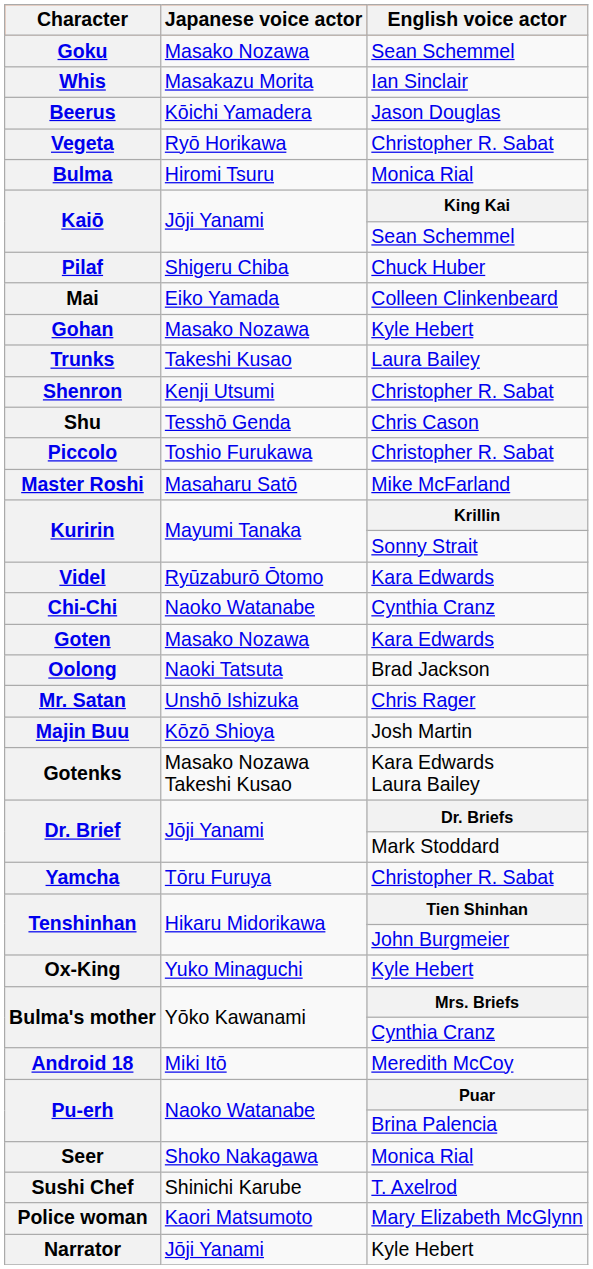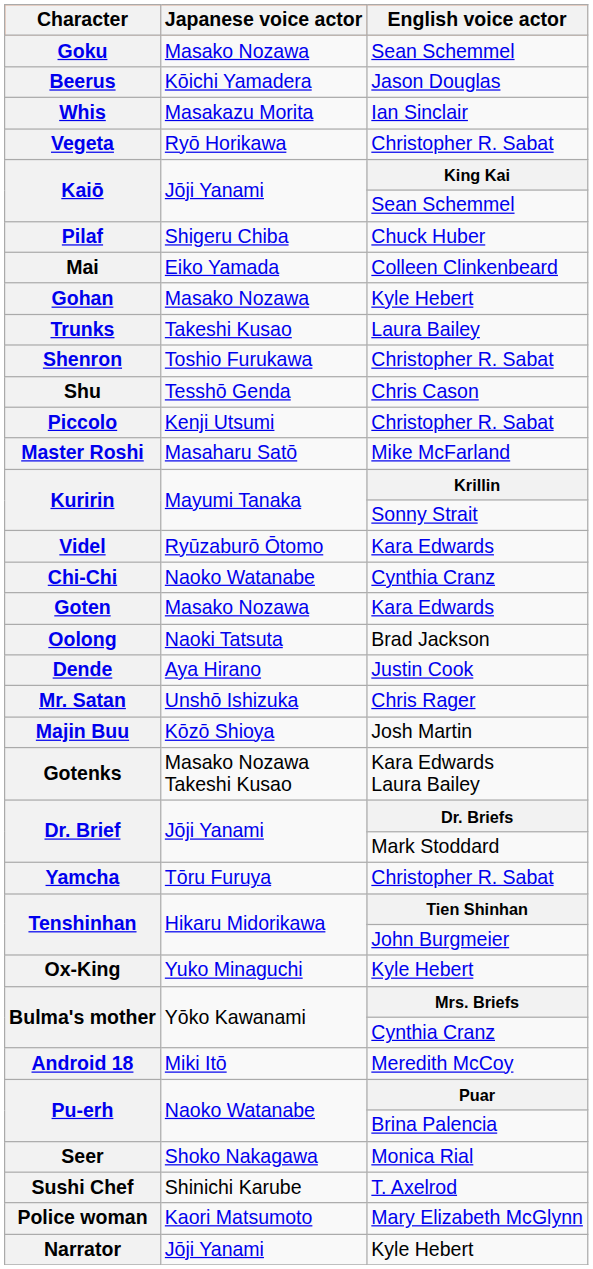 <table border="1" style="border-collapse: collapse;" class="wikitable plainrowheaders">
 <tr style="background-color: rgb(255,85,0);">
 <th>Character</th>
 <th>Japanese voice actor</th>
 <th>English voice actor</th>
 </tr>
 <tr>
 <th scope="row"><a href='#'>Goku</a></th>
 <td><a href='#'>Masako Nozawa</a></td>
 <td><a href='#'>Sean Schemmel</a></td>
 </tr>
 <tr>
+<th scope="row"><a href='#'>Beerus</a></th>
+<td><a href='#'>Kōichi Yamadera</a></td>
+<td><a href='#'>Jason Douglas</a></td>
+</tr>
+<tr>
 <th scope="row"><a href='#'>Whis</a></th>
 <td><a href='#'>Masakazu Morita</a></td>
 <td><a href='#'>Ian Sinclair</a></td>
 </tr>
 <tr>
-<th scope="row"><a href='#'>Beerus</a></th>
-<td><a href='#'>Kōichi Yamadera</a></td>
-<td><a href='#'>Jason Douglas</a></td>
-</tr>
-<tr>
 <th scope="row"><a href='#'>Vegeta</a></th>
 <td><a href='#'>Ryō Horikawa</a></td>
 <td><a href='#'>Christopher R. Sabat</a></td>
-</tr>
-<tr>
-<th scope="row"><a href='#'>Bulma</a></th>
-<td><a href='#'>Hiromi Tsuru</a></td>
-<td><a href='#'>Monica Rial</a></td>
 </tr>
 <tr>
 <th scope="row" rowspan="2"><a href='#'>Kaiō</a></th>
 <td rowspan="2"><a href='#'>Jōji Yanami</a></td>
 <th><small>King Kai</small></th>
 </tr>
 <tr>
 <td><a href='#'>Sean Schemmel</a></td>
 </tr>
 <tr>
 <th scope="row"><a href='#'>Pilaf</a></th>
 <td><a href='#'>Shigeru Chiba</a></td>
 <td><a href='#'>Chuck Huber</a></td>
 </tr>
 <tr>
 <th scope="row">Mai</th>
 <td><a href='#'>Eiko Yamada</a></td>
 <td><a href='#'>Colleen Clinkenbeard</a></td>
 </tr>
 <tr>
 <th scope="row"><a href='#'>Gohan</a></th>
 <td><a href='#'>Masako Nozawa</a></td>
 <td><a href='#'>Kyle Hebert</a></td>
 </tr>
 <tr>
 <th scope="row"><a href='#'>Trunks</a></th>
 <td><a href='#'>Takeshi Kusao</a></td>
 <td><a href='#'>Laura Bailey</a></td>
 </tr>
 <tr>
 <th scope="row"><a href='#'>Shenron</a></th>
-<td><a href='#'>Kenji Utsumi</a></td>
+<td><a href='#'>Toshio Furukawa</a></td>
 <td><a href='#'>Christopher R. Sabat</a></td>
 </tr>
 <tr>
 <th scope="row">Shu</th>
 <td><a href='#'>Tesshō Genda</a></td>
 <td><a href='#'>Chris Cason</a></td>
 </tr>
 <tr>
 <th scope="row"><a href='#'>Piccolo</a></th>
-<td><a href='#'>Toshio Furukawa</a></td>
+<td><a href='#'>Kenji Utsumi</a></td>
 <td><a href='#'>Christopher R. Sabat</a></td>
 </tr>
 <tr>
 <th scope="row"><a href='#'>Master Roshi</a></th>
 <td><a href='#'>Masaharu Satō</a></td>
 <td><a href='#'>Mike McFarland</a></td>
 </tr>
 <tr>
 <th scope="row" rowspan="2"><a href='#'>Kuririn</a></th>
 <td rowspan="2"><a href='#'>Mayumi Tanaka</a></td>
 <th><small>Krillin</small></th>
 </tr>
 <tr>
 <td><a href='#'>Sonny Strait</a></td>
 </tr>
 <tr>
 <th scope="row"><a href='#'>Videl</a></th>
 <td><a href='#'>Ryūzaburō Ōtomo</a></td>
 <td><a href='#'>Kara Edwards</a></td>
 </tr>
 <tr>
 <th scope="row"><a href='#'>Chi-Chi</a></th>
 <td><a href='#'>Naoko Watanabe</a></td>
 <td><a href='#'>Cynthia Cranz</a></td>
 </tr>
 <tr>
 <th scope="row"><a href='#'>Goten</a></th>
 <td><a href='#'>Masako Nozawa</a></td>
 <td><a href='#'>Kara Edwards</a></td>
 </tr>
 <tr>
 <th scope="row"><a href='#'>Oolong</a></th>
 <td><a href='#'>Naoki Tatsuta</a></td>
 <td>Brad Jackson</td>
+</tr>
+<tr>
+<th scope="row"><a href='#'>Dende</a></th>
+<td><a href='#'>Aya Hirano</a></td>
+<td><a href='#'>Justin Cook</a></td>
 </tr>
 <tr>
 <th scope="row"><a href='#'>Mr. Satan</a></th>
 <td><a href='#'>Unshō Ishizuka</a></td>
 <td><a href='#'>Chris Rager</a></td>
 </tr>
 <tr>
 <th scope="row"><a href='#'>Majin Buu</a></th>
 <td><a href='#'>Kōzō Shioya</a></td>
 <td>Josh Martin</td>
 </tr>
 <tr>
 <th scope="row">Gotenks</th>
 <td>Masako Nozawa<br>Takeshi Kusao</td>
 <td>Kara Edwards<br>Laura Bailey</td>
 </tr>
 <tr>
 <th scope="row" rowspan="2"><a href='#'>Dr. Brief</a></th>
 <td rowspan="2"><a href='#'>Jōji Yanami</a></td>
 <th><small>Dr. Briefs</small></th>
 </tr>
 <tr>
 <td>Mark Stoddard</td>
 </tr>
 <tr>
 <th scope="row"><a href='#'>Yamcha</a></th>
 <td><a href='#'>Tōru Furuya</a></td>
 <td><a href='#'>Christopher R. Sabat</a></td>
 </tr>
 <tr>
 <th scope="row" rowspan="2"><a href='#'>Tenshinhan</a></th>
 <td rowspan="2"><a href='#'>Hikaru Midorikawa</a></td>
 <th><small>Tien Shinhan</small></th>
 </tr>
 <tr>
 <td><a href='#'>John Burgmeier</a></td>
 </tr>
 <tr>
 <th scope="row">Ox-King</th>
 <td><a href='#'>Yuko Minaguchi</a></td>
 <td><a href='#'>Kyle Hebert</a></td>
 </tr>
 <tr>
 <th scope="row" rowspan="2">Bulma's mother</th>
 <td rowspan="2">Yōko Kawanami</td>
 <th><small>Mrs. Briefs</small></th>
 </tr>
 <tr>
 <td><a href='#'>Cynthia Cranz</a></td>
 </tr>
 <tr>
 <th scope="row"><a href='#'>Android 18</a></th>
 <td><a href='#'>Miki Itō</a></td>
 <td><a href='#'>Meredith McCoy</a></td>
 </tr>
 <tr>
 <th scope="row" rowspan="2"><a href='#'>Pu-erh</a></th>
 <td rowspan="2"><a href='#'>Naoko Watanabe</a></td>
 <th><small>Puar</small></th>
 </tr>
 <tr>
 <td><a href='#'>Brina Palencia</a></td>
 </tr>
 <tr>
 <th scope="row">Seer</th>
 <td><a href='#'>Shoko Nakagawa</a></td>
 <td><a href='#'>Monica Rial</a></td>
 </tr>
 <tr>
 <th scope="row">Sushi Chef</th>
 <td>Shinichi Karube</td>
 <td><a href='#'>T. Axelrod</a></td>
 </tr>
 <tr>
 <th scope="row">Police woman</th>
 <td><a href='#'>Kaori Matsumoto</a></td>
 <td><a href='#'>Mary Elizabeth McGlynn</a></td>
 </tr>
 <tr>
 <th scope="row">Narrator</th>
 <td><a href='#'>Jōji Yanami</a></td>
 <td>Kyle Hebert</td>
 </tr>
 </table>
